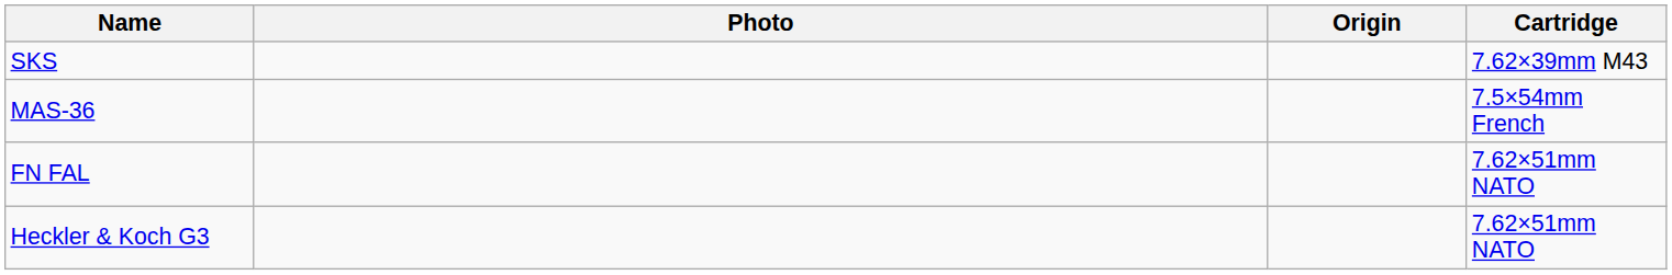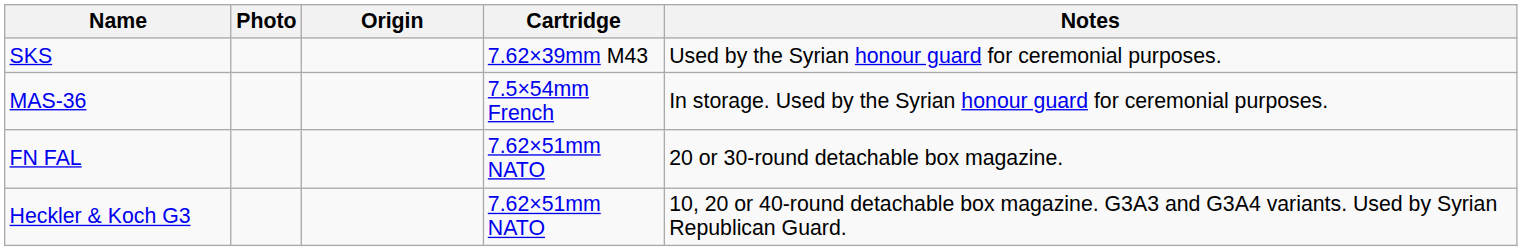 <table class="wikitable" style="width:90%;">
 <tr>
 <th style="width:15%;">Name</th>
 <th>Photo</th>
 <th style="width:12%;">Origin</th>
 <th style="width:12%;">Cartridge</th>
+<th>Notes</th>
 </tr>
 <tr>
 <td><a href='#'>SKS</a></td>
 <td></td>
 <td></td>
 <td><a href='#'>7.62×39mm</a> M43</td>
+<td>Used by the Syrian <a href='#'>honour guard</a> for ceremonial purposes.</td>
 </tr>
 <tr>
 <td><a href='#'>MAS-36</a></td>
 <td></td>
 <td></td>
 <td><a href='#'>7.5×54mm French</a></td>
+<td>In storage. Used by the Syrian <a href='#'>honour guard</a> for ceremonial purposes.</td>
 </tr>
 <tr>
 <td><a href='#'>FN FAL</a></td>
 <td></td>
 <td></td>
 <td><a href='#'>7.62×51mm NATO</a></td>
+<td>20 or 30-round detachable box magazine.</td>
 </tr>
 <tr>
 <td><a href='#'>Heckler & Koch G3</a></td>
 <td><br></td>
 <td></td>
 <td><a href='#'>7.62×51mm NATO</a></td>
+<td>10, 20 or 40-round detachable box magazine. G3A3 and G3A4 variants. Used by Syrian Republican Guard.</td>
 </tr>
 </table>
